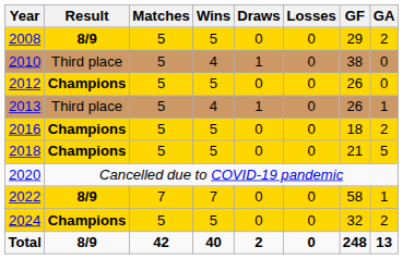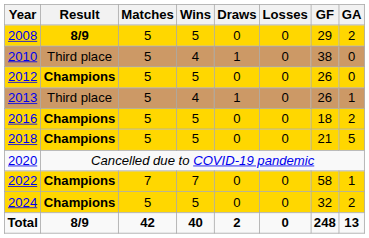 <table class="wikitable" style="text-align: center;">
 <tr>
 <th>Year</th>
 <th>Result</th>
 <th>Matches</th>
 <th>Wins</th>
 <th>Draws</th>
 <th>Losses</th>
 <th>GF</th>
 <th>GA</th>
 </tr>
 <tr style="background:gold;">
 <td> <a href='#'>2008</a></td>
 <td><strong>8/9</strong></td>
 <td>5</td>
 <td>5</td>
 <td>0</td>
 <td>0</td>
 <td>29</td>
 <td>2</td>
 </tr>
 <tr style="background:#c96;">
 <td> <a href='#'>2010</a></td>
 <td>Third place</td>
 <td>5</td>
 <td>4</td>
 <td>1</td>
 <td>0</td>
 <td>38</td>
 <td>0</td>
 </tr>
 <tr style="background:gold;">
 <td> <a href='#'>2012</a></td>
 <td><strong>Champions</strong></td>
 <td>5</td>
 <td>5</td>
 <td>0</td>
 <td>0</td>
 <td>26</td>
 <td>0</td>
 </tr>
 <tr style="background:#c96;">
 <td> <a href='#'>2013</a></td>
 <td>Third place</td>
 <td>5</td>
 <td>4</td>
 <td>1</td>
 <td>0</td>
 <td>26</td>
 <td>1</td>
 </tr>
 <tr style="background:gold;">
 <td> <a href='#'>2016</a></td>
 <td><strong>Champions</strong></td>
 <td>5</td>
 <td>5</td>
 <td>0</td>
 <td>0</td>
 <td>18</td>
 <td>2</td>
 </tr>
 <tr style="background:gold;">
 <td> <a href='#'>2018</a></td>
 <td><strong>Champions</strong></td>
 <td>5</td>
 <td>5</td>
 <td>0</td>
 <td>0</td>
 <td>21</td>
 <td>5</td>
 </tr>
 <tr>
 <td> <a href='#'>2020</a></td>
 <td colspan=7><em>Cancelled due to <a href='#'>COVID-19 pandemic</a></em></td>
 </tr>
 <tr style="background:gold;">
 <td> <a href='#'>2022</a></td>
-<td><strong>8/9</strong></td>
+<td><strong>Champions</strong></td>
 <td>7</td>
 <td>7</td>
 <td>0</td>
 <td>0</td>
 <td>58</td>
 <td>1</td>
 </tr>
 <tr style="background:gold;">
 <td> <a href='#'>2024</a></td>
 <td><strong>Champions</strong></td>
 <td>5</td>
 <td>5</td>
 <td>0</td>
 <td>0</td>
 <td>32</td>
 <td>2</td>
 </tr>
 <tr>
 <td><strong>Total</strong></td>
 <td><strong>8/9</strong></td>
 <td><strong>42</strong></td>
 <td><strong>40</strong></td>
 <td><strong>2</strong></td>
 <td><strong>0</strong></td>
 <td><strong>248</strong></td>
 <td><strong>13</strong></td>
 </tr>
 </table>
